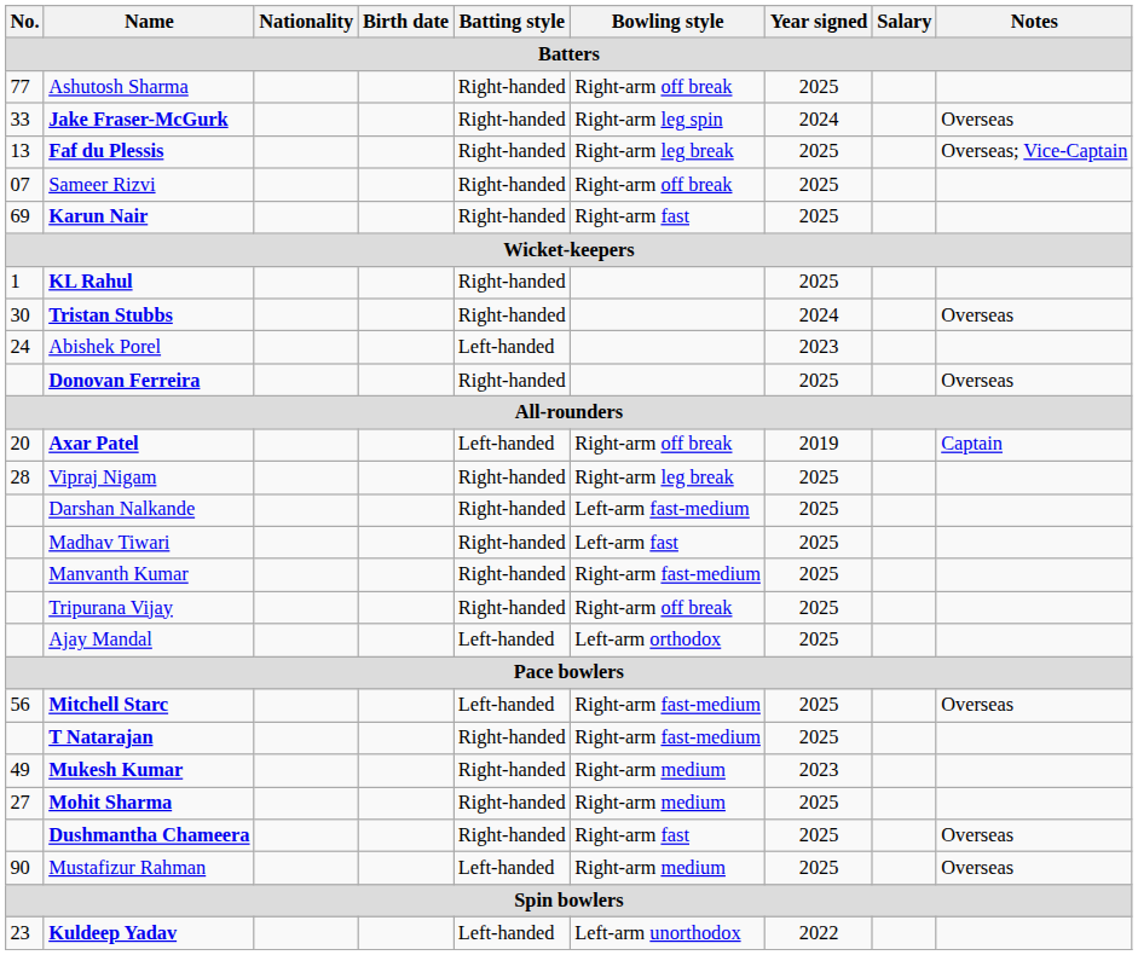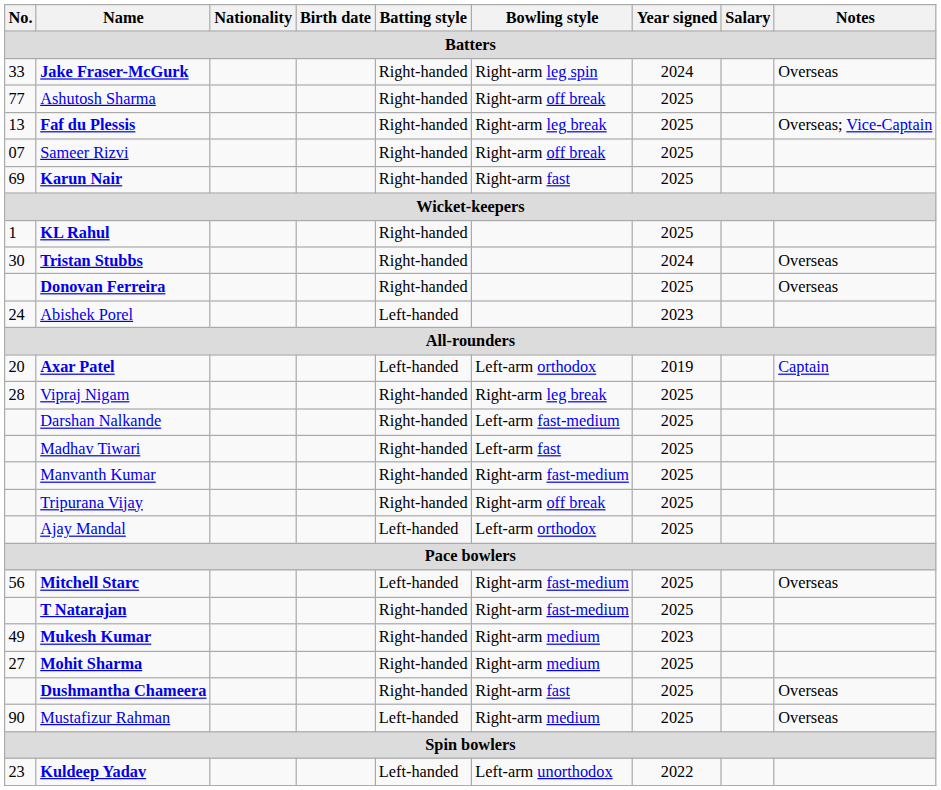 <table class="wikitable" style="font-size:85%">
 <tr>
 <th>No.</th>
 <th>Name</th>
 <th>Nationality</th>
 <th>Birth date</th>
 <th>Batting style</th>
 <th>Bowling style</th>
 <th>Year signed</th>
 <th>Salary</th>
 <th>Notes</th>
 </tr>
 <tr>
 <th colspan="9"  style="background:#dcdcdc; text-align:center;">Batters</th>
 </tr>
 <tr>
+<td>33</td>
+<td><strong><a href='#'>Jake Fraser-McGurk</a></strong></td>
+<td></td>
+<td></td>
+<td>Right-handed</td>
+<td>Right-arm <a href='#'>leg spin</a></td>
+<td style="text-align:center;">2024</td>
+<td style="text-align:right;"></td>
+<td>Overseas</td>
+</tr>
+<tr>
 <td>77</td>
 <td><a href='#'>Ashutosh Sharma</a></td>
 <td></td>
 <td></td>
 <td>Right-handed</td>
 <td>Right-arm <a href='#'>off break</a></td>
 <td style="text-align:center;">2025</td>
 <td style="text-align:right;"></td>
 <td></td>
-</tr>
-<tr>
-<td>33</td>
-<td><strong><a href='#'>Jake Fraser-McGurk</a></strong></td>
-<td></td>
-<td></td>
-<td>Right-handed</td>
-<td>Right-arm <a href='#'>leg spin</a></td>
-<td style="text-align:center;">2024</td>
-<td style="text-align:right;"></td>
-<td>Overseas</td>
 </tr>
 <tr>
 <td>13</td>
 <td><strong><a href='#'>Faf du Plessis</a></strong></td>
 <td></td>
 <td></td>
 <td>Right-handed</td>
 <td>Right-arm <a href='#'>leg break</a></td>
 <td style="text-align:center;">2025</td>
 <td style="text-align:right;"></td>
 <td>Overseas; <a href='#'>Vice-Captain</a></td>
 </tr>
 <tr>
 <td>07</td>
 <td><a href='#'>Sameer Rizvi</a></td>
 <td></td>
 <td></td>
 <td>Right-handed</td>
 <td>Right-arm <a href='#'>off break</a></td>
 <td style="text-align:center;">2025</td>
 <td style="text-align:right;"></td>
 <td></td>
 </tr>
 <tr>
 <td>69</td>
 <td><strong><a href='#'>Karun Nair</a></strong></td>
 <td></td>
 <td></td>
 <td>Right-handed</td>
 <td>Right-arm <a href='#'>fast</a></td>
 <td style="text-align:center;">2025</td>
 <td style="text-align:right;"></td>
 <td></td>
 </tr>
 <tr>
 <th colspan="9"  style="background:#dcdcdc; text-align:center;">Wicket-keepers</th>
 </tr>
 <tr>
 <td>1</td>
 <td><strong><a href='#'>KL Rahul</a></strong></td>
 <td></td>
 <td></td>
 <td>Right-handed</td>
 <td></td>
 <td style="text-align:center;">2025</td>
 <td style="text-align:right;"></td>
 <td></td>
 </tr>
 <tr>
 <td>30</td>
 <td><strong><a href='#'>Tristan Stubbs</a></strong></td>
 <td></td>
 <td></td>
 <td>Right-handed</td>
 <td></td>
 <td style="text-align:center;">2024</td>
 <td style="text-align:right;"></td>
 <td>Overseas</td>
 </tr>
 <tr>
+<td></td>
+<td><strong><a href='#'>Donovan Ferreira</a></strong></td>
+<td></td>
+<td></td>
+<td>Right-handed</td>
+<td></td>
+<td style="text-align:center;">2025</td>
+<td style="text-align:right;"></td>
+<td>Overseas</td>
+</tr>
+<tr>
 <td>24</td>
 <td><a href='#'>Abishek Porel</a></td>
 <td></td>
 <td></td>
 <td>Left-handed</td>
 <td></td>
 <td style="text-align:center;">2023</td>
 <td style="text-align:right;"></td>
 <td></td>
 </tr>
 <tr>
-<td></td>
-<td><strong><a href='#'>Donovan Ferreira</a></strong></td>
-<td></td>
-<td></td>
-<td>Right-handed</td>
-<td></td>
-<td style="text-align:center;">2025</td>
-<td style="text-align:right;"></td>
-<td>Overseas</td>
-</tr>
-<tr>
 <th colspan="9"  style="background:#dcdcdc; text-align:center;">All-rounders</th>
 </tr>
 <tr>
 <td>20</td>
 <td><strong><a href='#'>Axar Patel</a></strong></td>
 <td></td>
 <td></td>
 <td>Left-handed</td>
-<td>Right-arm <a href='#'>off break</a></td>
+<td>Left-arm <a href='#'>orthodox</a></td>
 <td style="text-align:center;">2019</td>
 <td style="text-align:right;"></td>
 <td><a href='#'>Captain</a></td>
 </tr>
 <tr>
 <td>28</td>
 <td><a href='#'>Vipraj Nigam</a></td>
 <td></td>
 <td></td>
 <td>Right-handed</td>
 <td>Right-arm <a href='#'>leg break</a></td>
 <td style="text-align:center;">2025</td>
 <td style="text-align:right;"></td>
 <td></td>
 </tr>
 <tr>
 <td></td>
 <td><a href='#'>Darshan Nalkande</a></td>
 <td></td>
 <td></td>
 <td>Right-handed</td>
 <td>Left-arm <a href='#'>fast-medium</a></td>
 <td style="text-align:center;">2025</td>
 <td style="text-align:right;"></td>
 <td></td>
 </tr>
 <tr>
 <td></td>
 <td><a href='#'>Madhav Tiwari</a></td>
 <td></td>
 <td></td>
 <td>Right-handed</td>
 <td>Left-arm <a href='#'>fast</a></td>
 <td style="text-align:center;">2025</td>
 <td style="text-align:right;"></td>
 <td></td>
 </tr>
 <tr>
 <td></td>
 <td><a href='#'>Manvanth Kumar</a></td>
 <td></td>
 <td></td>
 <td>Right-handed</td>
 <td>Right-arm <a href='#'>fast-medium</a></td>
 <td style="text-align:center;">2025</td>
 <td style="text-align:right;"></td>
 <td></td>
 </tr>
 <tr>
 <td></td>
 <td><a href='#'>Tripurana Vijay</a></td>
 <td></td>
 <td></td>
 <td>Right-handed</td>
 <td>Right-arm <a href='#'>off break</a></td>
 <td style="text-align:center;">2025</td>
 <td style="text-align:right;"></td>
 <td></td>
 </tr>
 <tr>
 <td></td>
 <td><a href='#'>Ajay Mandal</a></td>
 <td></td>
 <td></td>
 <td>Left-handed</td>
 <td>Left-arm <a href='#'>orthodox</a></td>
 <td style="text-align:center;">2025</td>
 <td style="text-align:right;"></td>
 <td></td>
 </tr>
 <tr>
 <th colspan="9"  style="background:#dcdcdc; text-align:center;">Pace bowlers</th>
 </tr>
 <tr>
 <td>56</td>
 <td><strong><a href='#'>Mitchell Starc</a></strong></td>
 <td></td>
 <td></td>
 <td>Left-handed</td>
 <td>Right-arm <a href='#'>fast-medium</a></td>
 <td style="text-align:center;">2025</td>
 <td style="text-align:right;"></td>
 <td>Overseas</td>
 </tr>
 <tr>
 <td></td>
 <td><strong><a href='#'>T Natarajan</a></strong></td>
 <td></td>
 <td></td>
 <td>Right-handed</td>
 <td>Right-arm <a href='#'>fast-medium</a></td>
 <td style="text-align:center;">2025</td>
 <td style="text-align:right;"></td>
 <td></td>
 </tr>
 <tr>
 <td>49</td>
 <td><strong><a href='#'>Mukesh Kumar</a></strong></td>
 <td></td>
 <td></td>
 <td>Right-handed</td>
 <td>Right-arm <a href='#'>medium</a></td>
 <td style="text-align:center;">2023</td>
 <td style="text-align:right;"></td>
 <td></td>
 </tr>
 <tr>
 <td>27</td>
 <td><strong><a href='#'>Mohit Sharma</a></strong></td>
 <td></td>
 <td></td>
 <td>Right-handed</td>
 <td>Right-arm <a href='#'>medium</a></td>
 <td style="text-align:center;">2025</td>
 <td style="text-align:right;"></td>
 <td></td>
 </tr>
 <tr>
 <td></td>
 <td><strong><a href='#'>Dushmantha Chameera</a></strong></td>
 <td></td>
 <td></td>
 <td>Right-handed</td>
 <td>Right-arm <a href='#'>fast</a></td>
 <td style="text-align:center;">2025</td>
 <td style="text-align:right;"></td>
 <td>Overseas</td>
 </tr>
 <tr>
 <td>90</td>
 <td><a href='#'>Mustafizur Rahman</a></td>
 <td></td>
 <td></td>
 <td>Left-handed</td>
 <td>Right-arm <a href='#'>medium</a></td>
 <td style="text-align: center;">2025</td>
 <td style="text-align: right;"></td>
 <td>Overseas</td>
 </tr>
 <tr>
 <th colspan="9"  style="background:#dcdcdc; text-align:center;">Spin bowlers</th>
 </tr>
 <tr>
 <td>23</td>
 <td><strong><a href='#'>Kuldeep Yadav</a></strong></td>
 <td></td>
 <td></td>
 <td>Left-handed</td>
 <td>Left-arm <a href='#'>unorthodox</a></td>
 <td style="text-align:center;">2022</td>
 <td style="text-align:right;"></td>
 <td></td>
 </tr>
 <tr>
 </tr>
 </table>
